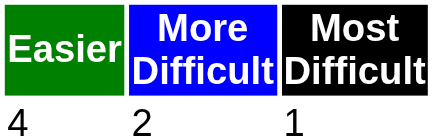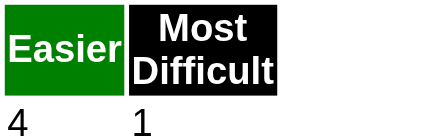 <table ->
 <tr>
 <th width=10 style="background:green; color:white;">Easier</th>
-<th width=10 style="background:blue; color:white;">More Difficult</th>
 <th width=10 style="background:black; color:white;">Most Difficult</th>
 </tr>
 <tr>
 <td>4</td>
-<td>2</td>
 <td>1</td>
 </tr>
 </table>
